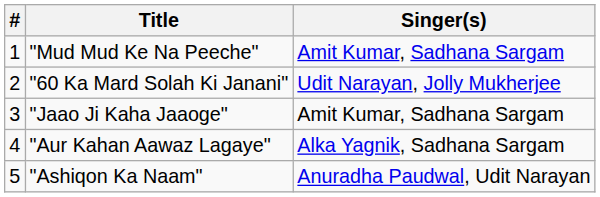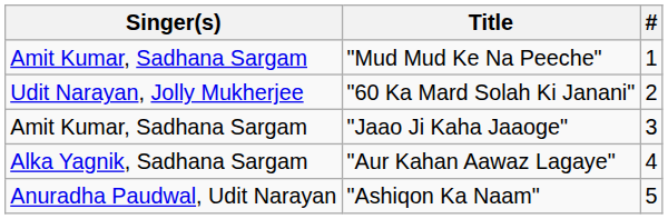 <table class="wikitable" style="font-size:95%;">
 <tr>
+<th>Singer(s)</th>
+<th>Title</th>
 <th>#</th>
-<th>Title</th>
-<th>Singer(s)</th>
 </tr>
 <tr>
+<td><a href='#'>Amit Kumar</a>, <a href='#'>Sadhana Sargam</a></td>
+<td>"Mud Mud Ke Na Peeche"</td>
 <td>1</td>
-<td>"Mud Mud Ke Na Peeche"</td>
-<td><a href='#'>Amit Kumar</a>, <a href='#'>Sadhana Sargam</a></td>
 </tr>
 <tr>
+<td><a href='#'>Udit Narayan</a>, <a href='#'>Jolly Mukherjee</a></td>
+<td>"60 Ka Mard Solah Ki Janani"</td>
 <td>2</td>
-<td>"60 Ka Mard Solah Ki Janani"</td>
-<td><a href='#'>Udit Narayan</a>, <a href='#'>Jolly Mukherjee</a></td>
 </tr>
 <tr>
+<td>Amit Kumar, Sadhana Sargam</td>
+<td>"Jaao Ji Kaha Jaaoge"</td>
 <td>3</td>
-<td>"Jaao Ji Kaha Jaaoge"</td>
-<td>Amit Kumar, Sadhana Sargam</td>
 </tr>
 <tr>
+<td><a href='#'>Alka Yagnik</a>, Sadhana Sargam</td>
+<td>"Aur Kahan Aawaz Lagaye"</td>
 <td>4</td>
-<td>"Aur Kahan Aawaz Lagaye"</td>
-<td><a href='#'>Alka Yagnik</a>, Sadhana Sargam</td>
 </tr>
 <tr>
+<td><a href='#'>Anuradha Paudwal</a>, Udit Narayan</td>
+<td>"Ashiqon Ka Naam"</td>
 <td>5</td>
-<td>"Ashiqon Ka Naam"</td>
-<td><a href='#'>Anuradha Paudwal</a>, Udit Narayan</td>
 </tr>
 </table>
